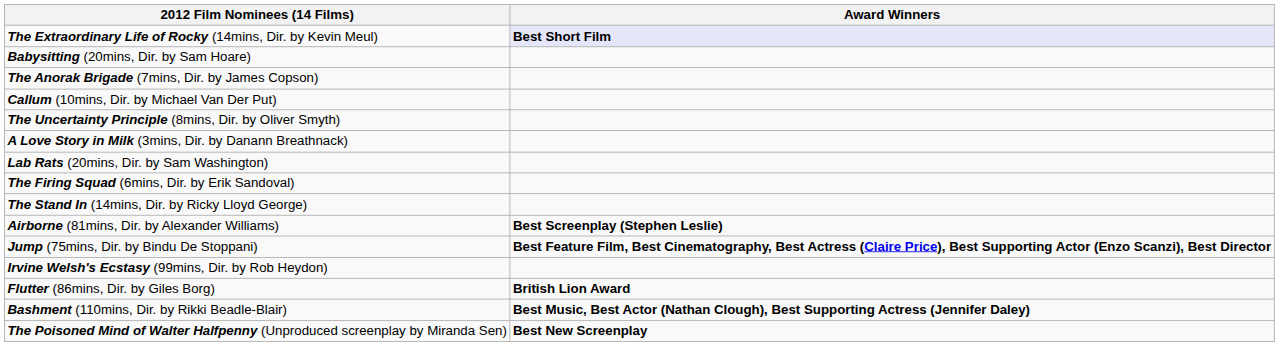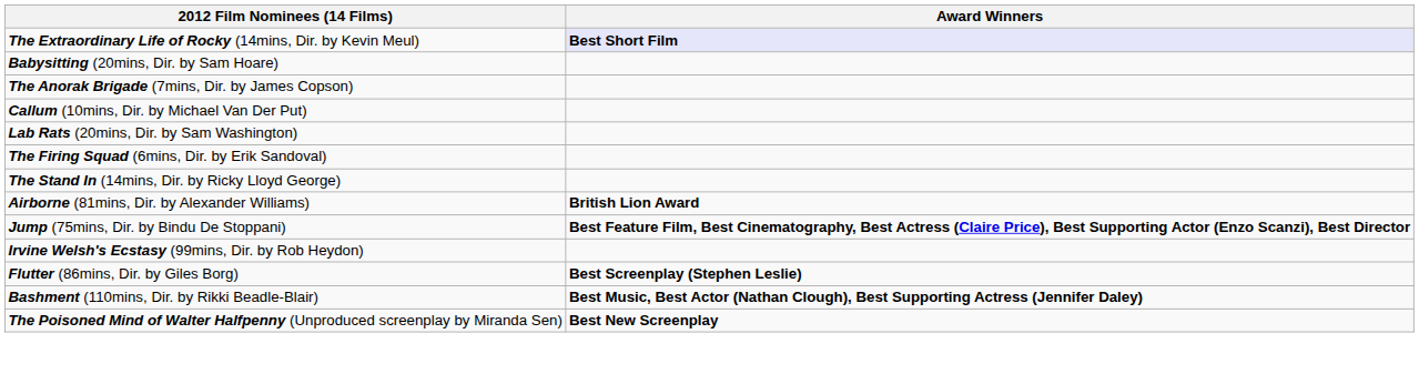 <table class="wikitable mw-collapsible mw-collapsed">
 <tr>
 <th><strong>2012 Film Nominees (14 Films)</strong></th>
 <th><strong>Award Winners</strong></th>
 </tr>
 <tr>
 <td><strong><em>The Extraordinary Life of Rocky</em></strong> (14mins, Dir. by Kevin Meul)</td>
 <td style="background: lavender;"><strong>Best Short Film</strong></td>
 </tr>
 <tr>
 <td><strong><em>Babysitting</em></strong> (20mins, Dir. by Sam Hoare)</td>
 <td></td>
 </tr>
 <tr>
 <td><strong><em>The Anorak Brigade</em></strong> (7mins, Dir. by James Copson)</td>
 <td></td>
 </tr>
 <tr>
 <td><strong><em>Callum</em></strong> (10mins, Dir. by Michael Van Der Put)</td>
 <td></td>
 </tr>
 <tr>
-<td><strong><em>The Uncertainty Principle</em></strong>  (8mins, Dir. by Oliver Smyth)</td>
-<td></td>
-</tr>
-<tr>
-<td><strong><em>A Love Story in Milk</em></strong> (3mins, Dir. by Danann Breathnack)</td>
-<td></td>
-</tr>
-<tr>
 <td><strong><em>Lab Rats</em></strong> (20mins, Dir. by Sam Washington)</td>
 <td></td>
 </tr>
 <tr>
 <td><strong><em>The Firing Squad</em></strong> (6mins, Dir. by Erik Sandoval)</td>
 <td></td>
 </tr>
 <tr>
 <td><strong><em>The Stand In</em></strong> (14mins, Dir. by Ricky Lloyd George)</td>
 <td></td>
 </tr>
 <tr>
 <td><strong><em>Airborne</em></strong> (81mins, Dir. by Alexander Williams)</td>
-<td><strong>Best Screenplay (Stephen Leslie)</strong></td>
+<td><strong>British Lion Award</strong></td>
 </tr>
 <tr>
 <td><strong><em>Jump</em></strong> (75mins, Dir. by Bindu De Stoppani)</td>
 <td><strong>Best Feature Film, Best Cinematography, Best Actress (<a href='#'>Claire Price</a>), Best Supporting Actor (Enzo Scanzi), Best Director</strong></td>
 </tr>
 <tr>
 <td><strong><em>Irvine Welsh's Ecstasy</em></strong>  (99mins, Dir. by Rob Heydon)</td>
 <td></td>
 </tr>
 <tr>
 <td><strong><em>Flutter</em></strong> (86mins, Dir. by Giles Borg)</td>
-<td><strong>British Lion Award</strong></td>
+<td><strong>Best Screenplay (Stephen Leslie)</strong></td>
 </tr>
 <tr>
 <td><strong><em>Bashment</em></strong> (110mins, Dir. by Rikki Beadle-Blair)</td>
 <td><strong>Best Music, Best Actor (Nathan Clough), Best Supporting Actress (Jennifer Daley)</strong></td>
 </tr>
 <tr>
 <td><strong><em>The Poisoned Mind of Walter Halfpenny</em></strong> (Unproduced screenplay by Miranda Sen)</td>
 <td><strong>Best New Screenplay</strong></td>
 </tr>
 </table>
